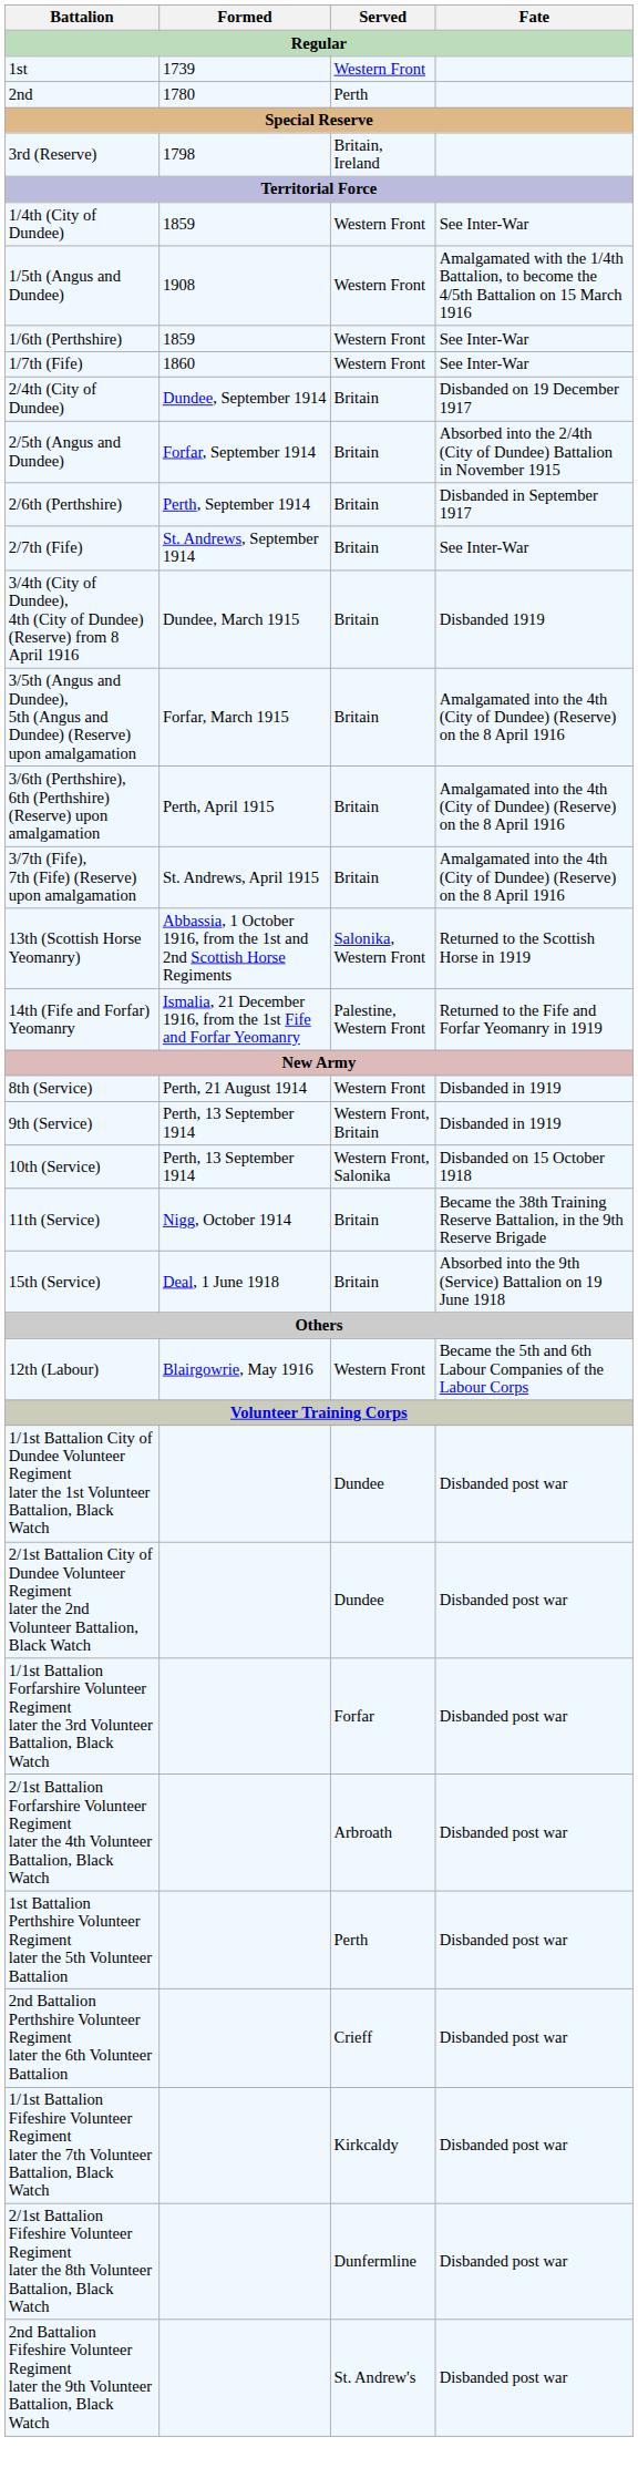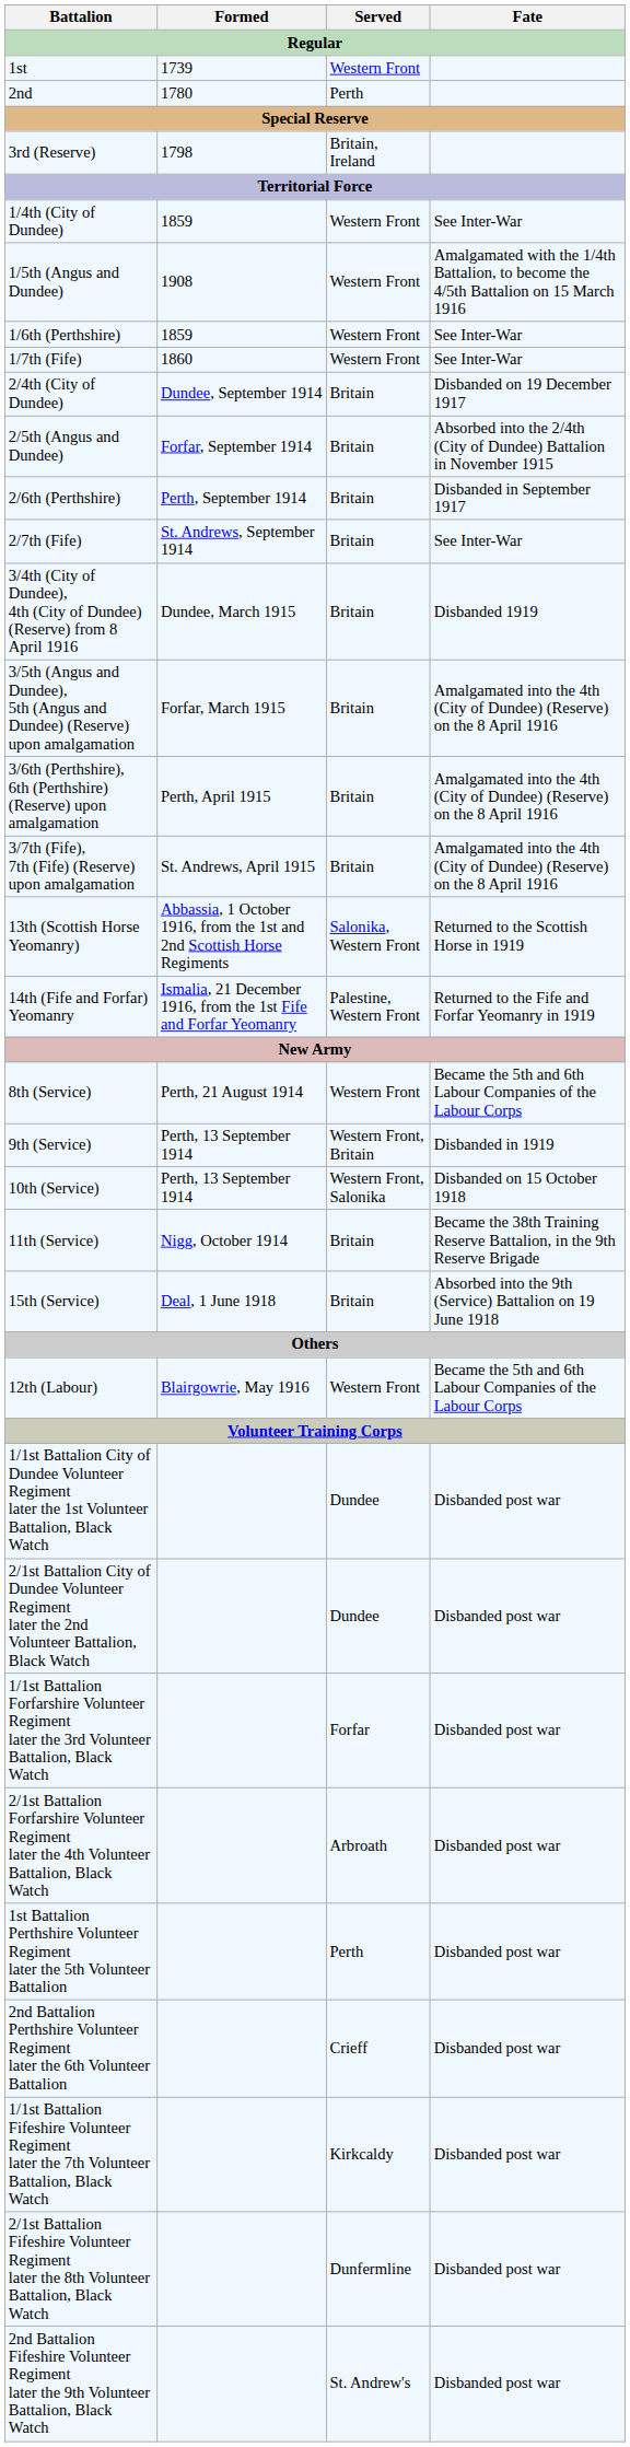 <table class="wikitable" style="width:100%;">
 <tr>
 <th>Battalion</th>
 <th>Formed</th>
 <th>Served</th>
 <th>Fate</th>
 </tr>
 <tr>
 <th colspan="5" style="background:#bdb;">Regular</th>
 </tr>
 <tr style="background:#f0f8ff;">
 <td>1st</td>
 <td>1739</td>
 <td><a href='#'>Western Front</a></td>
 <td></td>
 </tr>
 <tr style="background:#f0f8ff;">
 <td>2nd</td>
 <td>1780</td>
 <td>Perth</td>
 <td></td>
 </tr>
 <tr>
 <th colspan="5" style="background:#deb887;">Special Reserve</th>
 </tr>
 <tr style="background:#f0f8ff;">
 <td>3rd (Reserve)</td>
 <td>1798</td>
 <td>Britain, Ireland</td>
 <td></td>
 </tr>
 <tr>
 <th colspan="5" style="background:#bbd;">Territorial Force</th>
 </tr>
 <tr style="background:#f0f8ff;">
 <td>1/4th (City of Dundee)</td>
 <td>1859</td>
 <td>Western Front</td>
 <td>See Inter-War</td>
 </tr>
 <tr style="background:#f0f8ff;">
 <td>1/5th (Angus and Dundee)</td>
 <td>1908</td>
 <td>Western Front</td>
 <td>Amalgamated with the 1/4th Battalion, to become the 4/5th Battalion on 15 March 1916</td>
 </tr>
 <tr style="background:#f0f8ff;">
 <td>1/6th (Perthshire)</td>
 <td>1859</td>
 <td>Western Front</td>
 <td>See Inter-War</td>
 </tr>
 <tr style="background:#f0f8ff;">
 <td>1/7th (Fife)</td>
 <td>1860</td>
 <td>Western Front</td>
 <td>See Inter-War</td>
 </tr>
 <tr style="background:#f0f8ff;">
 <td>2/4th (City of Dundee)</td>
 <td><a href='#'>Dundee</a>, September 1914</td>
 <td>Britain</td>
 <td>Disbanded on 19 December 1917</td>
 </tr>
 <tr style="background:#f0f8ff;">
 <td>2/5th (Angus and Dundee)</td>
 <td><a href='#'>Forfar</a>, September 1914</td>
 <td>Britain</td>
 <td>Absorbed into the 2/4th (City of Dundee) Battalion in November 1915</td>
 </tr>
 <tr style="background:#f0f8ff;">
 <td>2/6th (Perthshire)</td>
 <td><a href='#'>Perth</a>, September 1914</td>
 <td>Britain</td>
 <td>Disbanded in September 1917</td>
 </tr>
 <tr style="background:#f0f8ff;">
 <td>2/7th (Fife)</td>
 <td><a href='#'>St. Andrews</a>, September 1914</td>
 <td>Britain</td>
 <td>See Inter-War</td>
 </tr>
 <tr style="background:#f0f8ff;">
 <td>3/4th (City of Dundee), <br>4th (City of Dundee) (Reserve) from 8 April 1916</td>
 <td>Dundee, March 1915</td>
 <td>Britain</td>
 <td>Disbanded 1919</td>
 </tr>
 <tr style="background:#f0f8ff;">
 <td>3/5th (Angus and Dundee), <br>5th (Angus and Dundee) (Reserve) upon amalgamation</td>
 <td>Forfar, March 1915</td>
 <td>Britain</td>
 <td>Amalgamated into the 4th (City of Dundee) (Reserve) on the 8 April 1916</td>
 </tr>
 <tr style="background:#f0f8ff;">
 <td>3/6th (Perthshire), <br>6th (Perthshire) (Reserve) upon amalgamation</td>
 <td>Perth, April 1915</td>
 <td>Britain</td>
 <td>Amalgamated into the 4th (City of Dundee) (Reserve) on the 8 April 1916</td>
 </tr>
 <tr style="background:#f0f8ff;">
 <td>3/7th (Fife), <br>7th (Fife) (Reserve) upon amalgamation</td>
 <td>St. Andrews, April 1915</td>
 <td>Britain</td>
 <td>Amalgamated into the 4th (City of Dundee) (Reserve) on the 8 April 1916</td>
 </tr>
 <tr style="background:#f0f8ff;">
 <td>13th (Scottish Horse Yeomanry)</td>
 <td><a href='#'>Abbassia</a>, 1 October 1916, from the 1st and 2nd <a href='#'>Scottish Horse</a> Regiments</td>
 <td><a href='#'>Salonika</a>, Western Front</td>
 <td>Returned to the Scottish Horse in 1919</td>
 </tr>
 <tr style="background:#f0f8ff;">
 <td>14th (Fife and Forfar) Yeomanry</td>
 <td><a href='#'>Ismalia</a>, 21 December 1916, from the 1st <a href='#'>Fife and Forfar Yeomanry</a></td>
 <td>Palestine, Western Front</td>
 <td>Returned to the Fife and Forfar Yeomanry in 1919</td>
 </tr>
 <tr>
 <th colspan="5" style="background:#dbb;">New Army</th>
 </tr>
 <tr style="background:#f0f8ff;">
 <td>8th (Service)</td>
 <td>Perth, 21 August 1914</td>
 <td>Western Front</td>
-<td>Disbanded in 1919</td>
+<td>Became the 5th and 6th Labour Companies of the <a href='#'>Labour Corps</a></td>
 </tr>
 <tr style="background:#f0f8ff;">
 <td>9th (Service)</td>
 <td>Perth, 13 September 1914</td>
 <td>Western Front, Britain</td>
 <td>Disbanded in 1919</td>
 </tr>
 <tr style="background:#f0f8ff;">
 <td>10th (Service)</td>
 <td>Perth, 13 September 1914</td>
 <td>Western Front, Salonika</td>
 <td>Disbanded on 15 October 1918</td>
 </tr>
 <tr style="background:#f0f8ff;">
 <td>11th (Service)</td>
 <td><a href='#'>Nigg</a>, October 1914</td>
 <td>Britain</td>
 <td>Became the 38th Training Reserve Battalion, in the 9th Reserve Brigade</td>
 </tr>
 <tr style="background:#f0f8ff;">
 <td>15th (Service)</td>
 <td><a href='#'>Deal</a>, 1 June 1918</td>
 <td>Britain</td>
 <td>Absorbed into the 9th (Service) Battalion on 19 June 1918</td>
 </tr>
 <tr>
 <th colspan="5" style="background:#ccc;">Others</th>
 </tr>
 <tr style="background:#f0f8ff;">
 <td>12th (Labour)</td>
 <td><a href='#'>Blairgowrie</a>, May 1916</td>
 <td>Western Front</td>
 <td>Became the 5th and 6th Labour Companies of the <a href='#'>Labour Corps</a></td>
 </tr>
 <tr>
 <th colspan="5" style="background:#ccb;"><a href='#'>Volunteer Training Corps</a></th>
 </tr>
 <tr style="background:#f0f8ff;">
 <td>1/1st Battalion City of Dundee Volunteer Regiment<br>later the 1st Volunteer Battalion, Black Watch</td>
 <td></td>
 <td>Dundee</td>
 <td>Disbanded post war</td>
 </tr>
 <tr style="background:#f0f8ff;">
 <td>2/1st Battalion City of Dundee Volunteer Regiment<br>later the  2nd Volunteer Battalion, Black Watch</td>
 <td></td>
 <td>Dundee</td>
 <td>Disbanded post war</td>
 </tr>
 <tr style="background:#f0f8ff;">
 <td>1/1st Battalion Forfarshire Volunteer Regiment<br>later the 3rd Volunteer Battalion, Black Watch</td>
 <td></td>
 <td>Forfar</td>
 <td>Disbanded post war</td>
 </tr>
 <tr style="background:#f0f8ff;">
 <td>2/1st Battalion Forfarshire Volunteer Regiment<br>later the 4th Volunteer Battalion, Black Watch</td>
 <td></td>
 <td>Arbroath</td>
 <td>Disbanded post war</td>
 </tr>
 <tr style="background:#f0f8ff;">
 <td>1st Battalion Perthshire Volunteer Regiment<br>later the 5th Volunteer Battalion</td>
 <td></td>
 <td>Perth</td>
 <td>Disbanded post war</td>
 </tr>
 <tr style="background:#f0f8ff;">
 <td>2nd Battalion Perthshire Volunteer Regiment<br>later the 6th Volunteer Battalion</td>
 <td></td>
 <td>Crieff</td>
 <td>Disbanded post war</td>
 </tr>
 <tr style="background:#f0f8ff;">
 <td>1/1st Battalion Fifeshire Volunteer Regiment<br>later the 7th Volunteer Battalion, Black Watch</td>
 <td></td>
 <td>Kirkcaldy</td>
 <td>Disbanded post war</td>
 </tr>
 <tr style="background:#f0f8ff;">
 <td>2/1st Battalion Fifeshire Volunteer Regiment<br>later the  8th Volunteer Battalion, Black Watch</td>
 <td></td>
 <td>Dunfermline</td>
 <td>Disbanded post war</td>
 </tr>
 <tr style="background:#f0f8ff;">
 <td>2nd Battalion Fifeshire Volunteer Regiment<br>later the  9th Volunteer Battalion, Black Watch</td>
 <td></td>
 <td>St. Andrew's</td>
 <td>Disbanded post war</td>
 </tr>
 </table>
